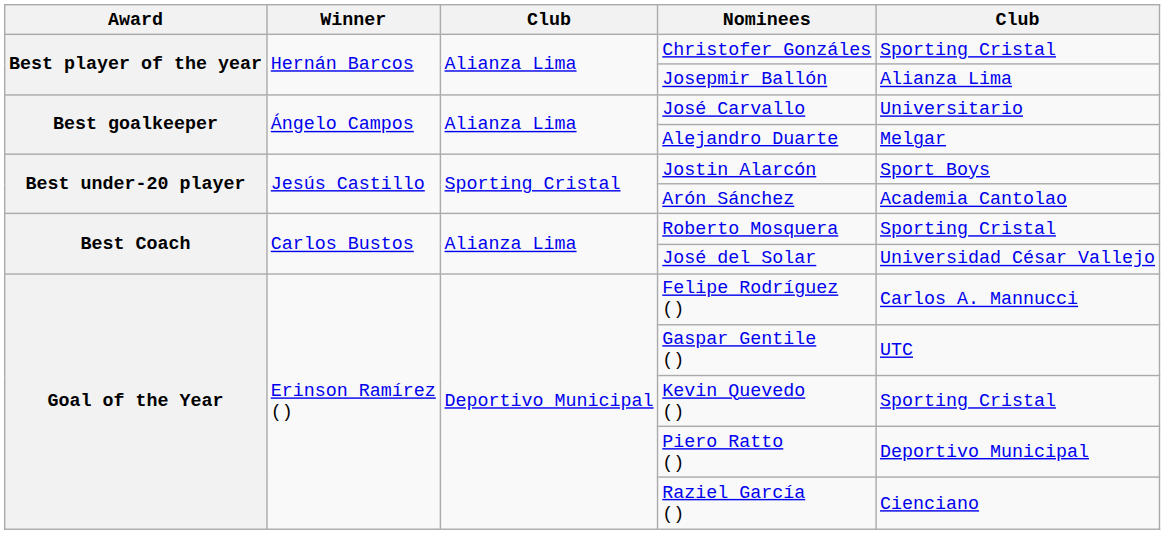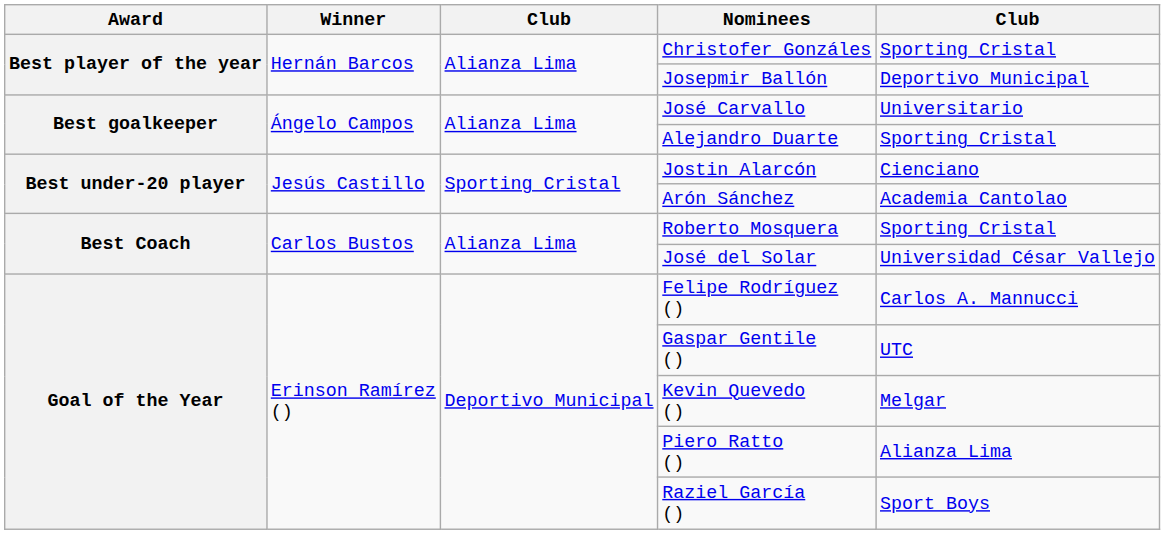 <table class="wikitable">
 <tr>
 <th>Award</th>
 <th>Winner</th>
 <th>Club</th>
 <th>Nominees</th>
 <th>Club</th>
 </tr>
 <tr>
 <th rowspan="2">Best player of the year</th>
 <td rowspan="2"> <a href='#'>Hernán Barcos</a></td>
 <td rowspan="2"><a href='#'>Alianza Lima</a></td>
 <td> <a href='#'>Christofer Gonzáles</a></td>
 <td><a href='#'>Sporting Cristal</a></td>
 </tr>
 <tr>
 <td> <a href='#'>Josepmir Ballón</a></td>
-<td><a href='#'>Alianza Lima</a></td>
+<td><a href='#'>Deportivo Municipal</a></td>
 </tr>
 <tr>
 <th rowspan="2">Best goalkeeper</th>
 <td rowspan="2"> <a href='#'>Ángelo Campos</a></td>
 <td rowspan="2"><a href='#'>Alianza Lima</a></td>
 <td> <a href='#'>José Carvallo</a></td>
 <td><a href='#'>Universitario</a></td>
 </tr>
 <tr>
 <td> <a href='#'>Alejandro Duarte</a></td>
-<td><a href='#'>Melgar</a></td>
+<td><a href='#'>Sporting Cristal</a></td>
 </tr>
 <tr>
 <th rowspan="2">Best under-20 player</th>
 <td rowspan="2"> <a href='#'>Jesús Castillo</a></td>
 <td rowspan="2"><a href='#'>Sporting Cristal</a></td>
 <td> <a href='#'>Jostin Alarcón</a></td>
-<td><a href='#'>Sport Boys</a></td>
+<td><a href='#'>Cienciano</a></td>
 </tr>
 <tr>
 <td> <a href='#'>Arón Sánchez</a></td>
 <td><a href='#'>Academia Cantolao</a></td>
 </tr>
 <tr>
 <th rowspan="2">Best Coach</th>
 <td rowspan="2"> <a href='#'>Carlos Bustos</a></td>
 <td rowspan="2"><a href='#'>Alianza Lima</a></td>
 <td> <a href='#'>Roberto Mosquera</a></td>
 <td><a href='#'>Sporting Cristal</a></td>
 </tr>
 <tr>
 <td> <a href='#'>José del Solar</a></td>
 <td><a href='#'>Universidad César Vallejo</a></td>
 </tr>
 <tr>
 <th rowspan="5">Goal of the Year</th>
 <td rowspan="5"> <a href='#'>Erinson Ramírez</a><br>()</td>
 <td rowspan="5"><a href='#'>Deportivo Municipal</a></td>
 <td> <a href='#'>Felipe Rodríguez</a><br>()</td>
 <td><a href='#'>Carlos A. Mannucci</a></td>
 </tr>
 <tr>
 <td> <a href='#'>Gaspar Gentile</a><br>()</td>
 <td><a href='#'>UTC</a></td>
 </tr>
 <tr>
 <td> <a href='#'>Kevin Quevedo</a><br>()</td>
-<td><a href='#'>Sporting Cristal</a></td>
+<td><a href='#'>Melgar</a></td>
 </tr>
 <tr>
 <td> <a href='#'>Piero Ratto</a><br>()</td>
-<td><a href='#'>Deportivo Municipal</a></td>
+<td><a href='#'>Alianza Lima</a></td>
 </tr>
 <tr>
 <td> <a href='#'>Raziel García</a><br>()</td>
-<td><a href='#'>Cienciano</a></td>
+<td><a href='#'>Sport Boys</a></td>
 </tr>
 </table>
